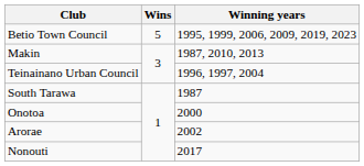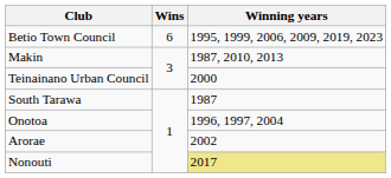 <table class="wikitable">
 <tr>
 <th>Club</th>
 <th>Wins</th>
 <th>Winning years</th>
 </tr>
 <tr>
 <td>Betio Town Council</td>
-<td style="text-align:center;">5</td>
+<td style="text-align:center;">6</td>
 <td>1995, 1999, 2006, 2009, 2019, 2023</td>
 </tr>
 <tr>
 <td>Makin</td>
 <td style="text-align:center;" rowspan=2>3</td>
 <td>1987, 2010, 2013</td>
 </tr>
 <tr>
 <td>Teinainano Urban Council</td>
-<td>1996, 1997, 2004</td>
+<td>2000</td>
 </tr>
 <tr>
 <td>South Tarawa</td>
 <td style="text-align:center;" rowspan=4>1</td>
 <td>1987</td>
 </tr>
 <tr>
 <td>Onotoa</td>
-<td>2000</td>
+<td>1996, 1997, 2004</td>
 </tr>
 <tr>
 <td>Arorae</td>
 <td>2002</td>
 </tr>
 <tr>
 <td>Nonouti</td>
-<td>2017</td>
+<td style="background: khaki;">2017</td>
 </tr>
 </table>
